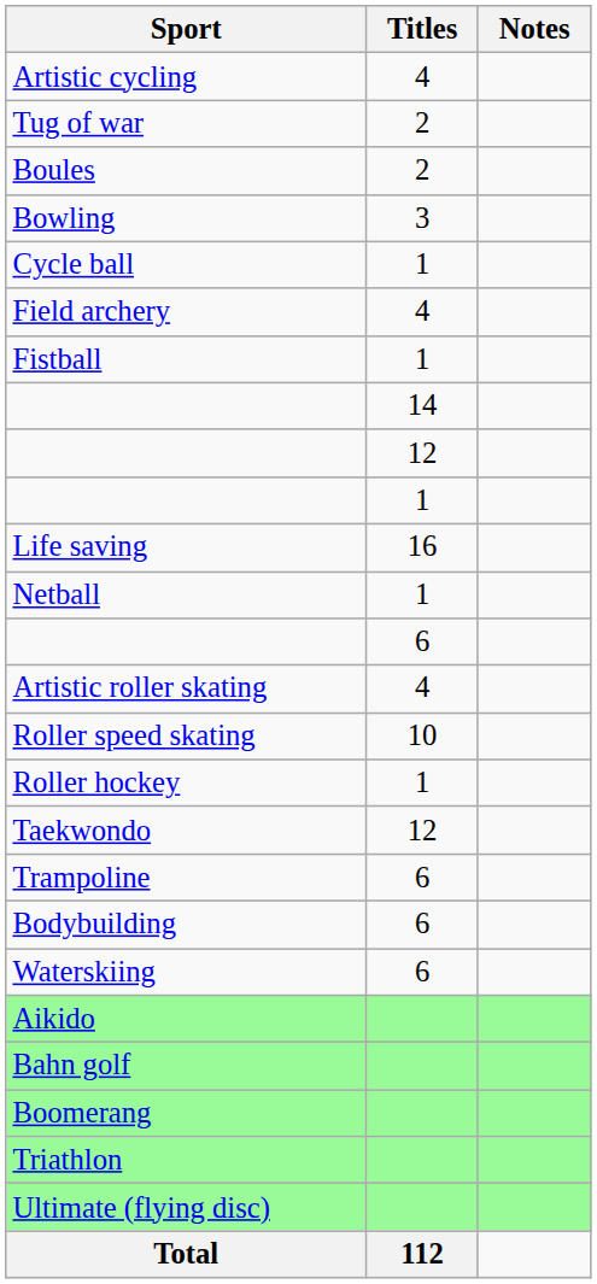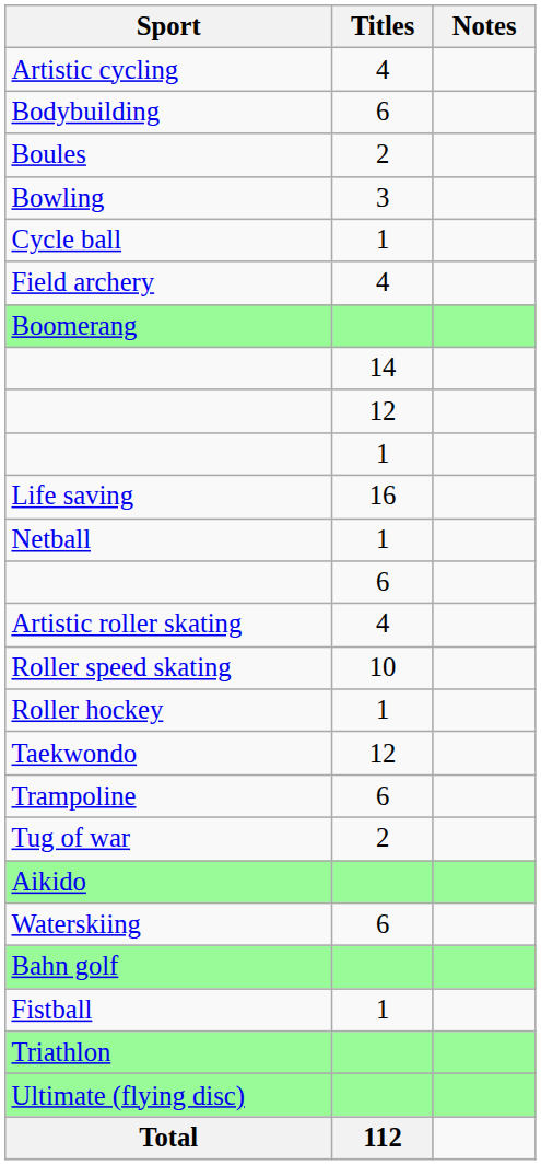 <table class="wikitable" width=25% style="font-size:100%; text-align:center;">
 <tr>
 <th>Sport</th>
 <th>Titles</th>
 <th>Notes</th>
 </tr>
 <tr>
 <td align=left><a href='#'>Artistic cycling</a></td>
 <td>4</td>
 <td></td>
 </tr>
 <tr>
-<td align=left><a href='#'>Tug of war</a></td>
-<td>2</td>
+<td align=left><a href='#'>Bodybuilding</a></td>
+<td>6</td>
 <td></td>
 </tr>
 <tr>
 <td align=left><a href='#'>Boules</a></td>
 <td>2</td>
 <td></td>
 </tr>
 <tr>
 <td align=left><a href='#'>Bowling</a></td>
 <td>3</td>
 <td></td>
 </tr>
 <tr>
 <td align=left><a href='#'>Cycle ball</a></td>
 <td>1</td>
 <td></td>
 </tr>
 <tr>
 <td align=left><a href='#'>Field archery</a></td>
 <td>4</td>
 <td></td>
 </tr>
-<tr>
-<td align=left><a href='#'>Fistball</a></td>
-<td>1</td>
+<tr bgcolor=palegreen>
+<td align=left><a href='#'>Boomerang</a></td>
+<td></td>
 <td></td>
 </tr>
 <tr>
 <td align=left></td>
 <td>14</td>
 <td></td>
 </tr>
 <tr>
 <td align=left></td>
 <td>12</td>
 <td></td>
 </tr>
 <tr>
 <td align=left></td>
 <td>1</td>
 <td></td>
 </tr>
 <tr>
 <td align=left><a href='#'>Life saving</a></td>
 <td>16</td>
 <td></td>
 </tr>
 <tr>
 <td align=left><a href='#'>Netball</a></td>
 <td>1</td>
 <td></td>
 </tr>
 <tr>
 <td align=left></td>
 <td>6</td>
 <td></td>
 </tr>
 <tr>
 <td align=left><a href='#'>Artistic roller skating</a></td>
 <td>4</td>
 <td></td>
 </tr>
 <tr>
 <td align=left><a href='#'>Roller speed skating</a></td>
 <td>10</td>
 <td></td>
 </tr>
 <tr>
 <td align=left><a href='#'>Roller hockey</a></td>
 <td>1</td>
 <td></td>
 </tr>
 <tr>
 <td align=left><a href='#'>Taekwondo</a></td>
 <td>12</td>
 <td></td>
 </tr>
 <tr>
 <td align=left><a href='#'>Trampoline</a></td>
 <td>6</td>
 <td></td>
 </tr>
 <tr>
-<td align=left><a href='#'>Bodybuilding</a></td>
-<td>6</td>
+<td align=left><a href='#'>Tug of war</a></td>
+<td>2</td>
+<td></td>
+</tr>
+<tr bgcolor=palegreen>
+<td align=left><a href='#'>Aikido</a></td>
+<td></td>
 <td></td>
 </tr>
 <tr>
 <td align=left><a href='#'>Waterskiing</a></td>
 <td>6</td>
 <td></td>
 </tr>
 <tr bgcolor=palegreen>
-<td align=left><a href='#'>Aikido</a></td>
-<td></td>
-<td></td>
-</tr>
-<tr bgcolor=palegreen>
 <td align=left><a href='#'>Bahn golf</a></td>
 <td></td>
 <td></td>
 </tr>
-<tr bgcolor=palegreen>
-<td align=left><a href='#'>Boomerang</a></td>
-<td></td>
+<tr>
+<td align=left><a href='#'>Fistball</a></td>
+<td>1</td>
 <td></td>
 </tr>
 <tr bgcolor=palegreen>
 <td align=left><a href='#'>Triathlon</a></td>
 <td></td>
 <td></td>
 </tr>
 <tr bgcolor=palegreen>
 <td align=left><a href='#'>Ultimate (flying disc)</a></td>
 <td></td>
 <td></td>
 </tr>
 <tr>
 <th>Total</th>
 <th>112</th>
 </tr>
 </table>
